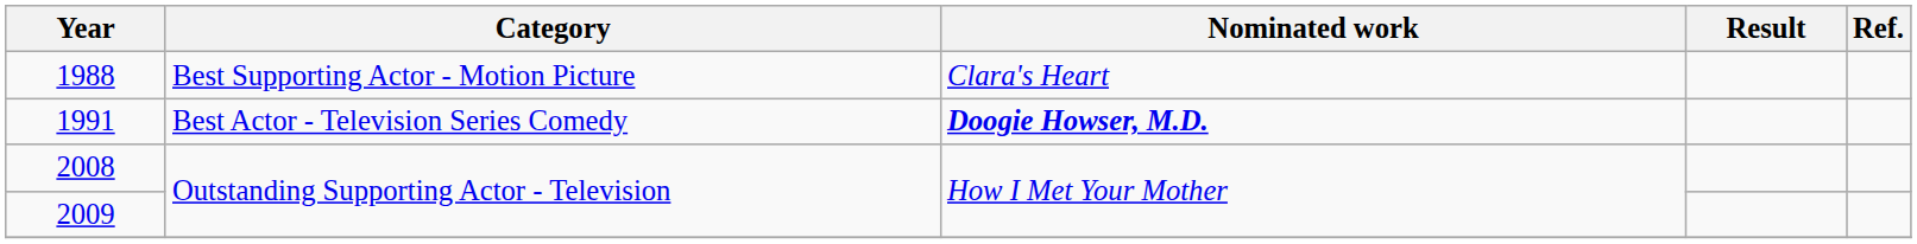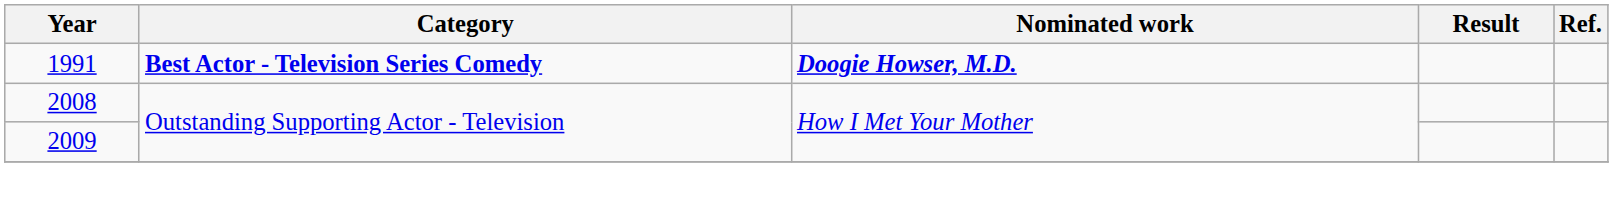 <table class=wikitable>
 <tr>
 <th scope="col" style="width:5em;">Year</th>
 <th scope="col" style="width:26em;">Category</th>
 <th scope="col" style="width:25em;">Nominated work</th>
 <th scope="col" style="width:5em;">Result</th>
 <th>Ref.</th>
 </tr>
 <tr>
-<td style="text-align:center;"><a href='#'>1988</a></td>
-<td><a href='#'>Best Supporting Actor - Motion Picture</a></td>
-<td><em><a href='#'>Clara's Heart</a></em></td>
-<td></td>
-<td></td>
-</tr>
-<tr>
 <td style="text-align:center;"><a href='#'>1991</a></td>
-<td><a href='#'>Best Actor - Television Series Comedy</a></td>
+<td><strong><a href='#'>Best Actor - Television Series Comedy</a></strong></td>
 <td><strong><em><a href='#'>Doogie Howser, M.D.</a></em></strong></td>
 <td></td>
 <td></td>
 </tr>
 <tr>
 <td style="text-align:center;"><a href='#'>2008</a></td>
 <td rowspan=2><a href='#'>Outstanding Supporting Actor - Television</a></td>
 <td rowspan=2><em><a href='#'>How I Met Your Mother</a></em></td>
 <td></td>
 <td></td>
 </tr>
 <tr>
 <td style="text-align:center;"><a href='#'>2009</a></td>
 <td></td>
 <td></td>
 </tr>
 <tr>
 </tr>
 </table>
